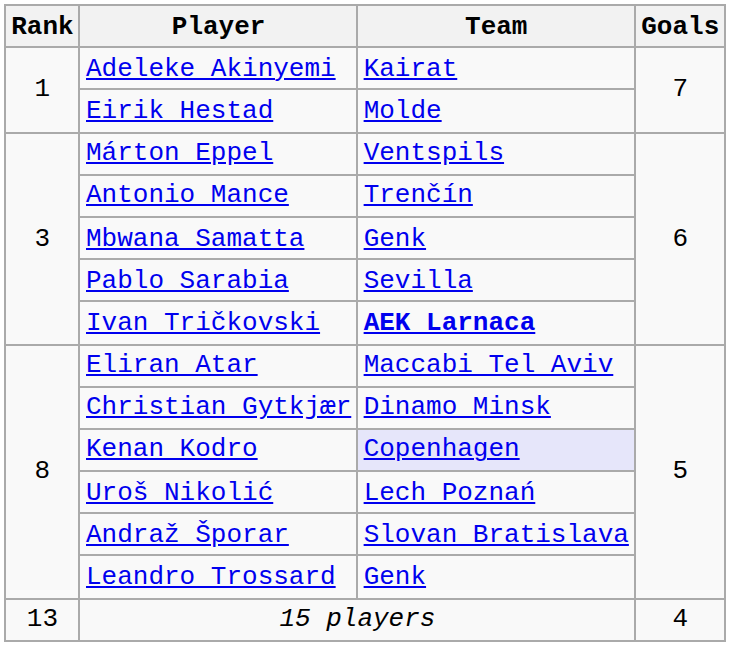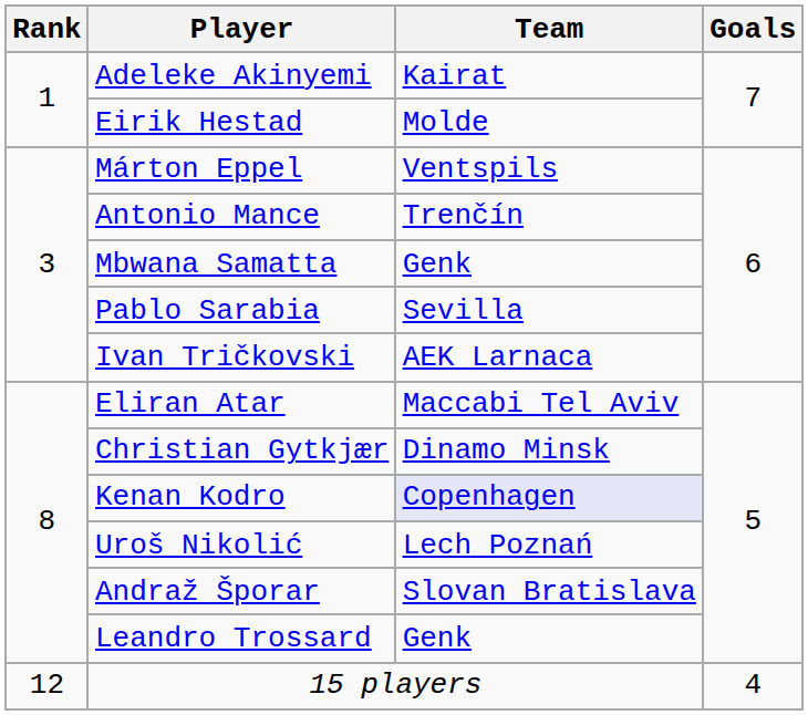 <table class="wikitable" style="text-align:center">
 <tr>
 <th>Rank</th>
 <th>Player</th>
 <th>Team</th>
 <th>Goals</th>
 </tr>
 <tr>
 <td rowspan="2">1</td>
 <td align=left> <a href='#'>Adeleke Akinyemi</a></td>
 <td align=left> <a href='#'>Kairat</a></td>
 <td rowspan="2">7</td>
 </tr>
 <tr>
 <td align=left> <a href='#'>Eirik Hestad</a></td>
 <td align=left> <a href='#'>Molde</a></td>
 </tr>
 <tr>
 <td rowspan="5">3</td>
 <td align=left> <a href='#'>Márton Eppel</a></td>
 <td align=left> <a href='#'>Ventspils</a></td>
 <td rowspan="5">6</td>
 </tr>
 <tr>
 <td align=left> <a href='#'>Antonio Mance</a></td>
 <td align=left> <a href='#'>Trenčín</a></td>
 </tr>
 <tr>
 <td align=left> <a href='#'>Mbwana Samatta</a></td>
 <td align=left> <a href='#'>Genk</a></td>
 </tr>
 <tr>
 <td align=left> <a href='#'>Pablo Sarabia</a></td>
 <td align=left> <a href='#'>Sevilla</a></td>
 </tr>
 <tr>
 <td align=left> <a href='#'>Ivan Tričkovski</a></td>
-<td align=left><strong> <a href='#'>AEK Larnaca</a></strong></td>
+<td align=left> <a href='#'>AEK Larnaca</a></td>
 </tr>
 <tr>
 <td rowspan="6">8</td>
 <td align=left> <a href='#'>Eliran Atar</a></td>
 <td align=left> <a href='#'>Maccabi Tel Aviv</a></td>
 <td rowspan="6">5</td>
 </tr>
 <tr>
 <td align=left> <a href='#'>Christian Gytkjær</a></td>
 <td align=left> <a href='#'>Dinamo Minsk</a></td>
 </tr>
 <tr>
 <td align=left> <a href='#'>Kenan Kodro</a></td>
 <td align=left style="background: lavender;"> <a href='#'>Copenhagen</a></td>
 </tr>
 <tr>
 <td align=left> <a href='#'>Uroš Nikolić</a></td>
 <td align=left> <a href='#'>Lech Poznań</a></td>
 </tr>
 <tr>
 <td align=left> <a href='#'>Andraž Šporar</a></td>
 <td align=left> <a href='#'>Slovan Bratislava</a></td>
 </tr>
 <tr>
 <td align=left> <a href='#'>Leandro Trossard</a></td>
 <td align=left> <a href='#'>Genk</a></td>
 </tr>
 <tr>
-<td>13</td>
+<td>12</td>
 <td colspan=2><em>15 players</em></td>
 <td>4</td>
 </tr>
 </table>
